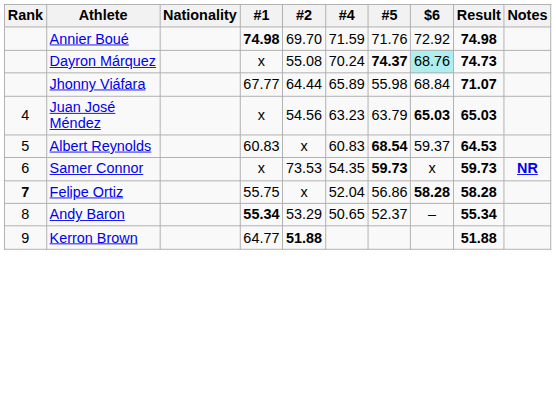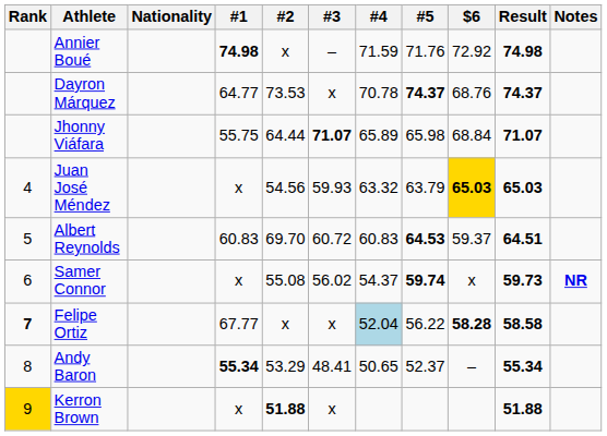 <table class="wikitable sortable" style="text-align:center">
 <tr>
 <th>Rank</th>
 <th>Athlete</th>
 <th>Nationality</th>
 <th>#1</th>
 <th>#2</th>
+<th>#3</th>
 <th>#4</th>
 <th>#5</th>
 <th>$6</th>
 <th>Result</th>
 <th>Notes</th>
 </tr>
 <tr>
 <td></td>
 <td align="left"><a href='#'>Annier Boué</a></td>
 <td align=left></td>
 <td><strong>74.98</strong></td>
-<td>69.70</td>
+<td>x</td>
+<td>–</td>
 <td>71.59</td>
 <td>71.76</td>
 <td>72.92</td>
 <td><strong>74.98</strong></td>
 <td></td>
 </tr>
 <tr>
 <td></td>
 <td align="left"><a href='#'>Dayron Márquez</a></td>
 <td align=left></td>
+<td>64.77</td>
+<td>73.53</td>
 <td>x</td>
-<td>55.08</td>
-<td>70.24</td>
+<td>70.78</td>
 <td><strong>74.37</strong></td>
-<td style="background: paleturquoise;">68.76</td>
-<td><strong>74.73</strong></td>
+<td>68.76</td>
+<td><strong>74.37</strong></td>
 <td></td>
 </tr>
 <tr>
 <td></td>
 <td align="left"><a href='#'>Jhonny Viáfara</a></td>
 <td align=left></td>
-<td>67.77</td>
+<td>55.75</td>
 <td>64.44</td>
+<td><strong>71.07</strong></td>
 <td>65.89</td>
-<td>55.98</td>
+<td>65.98</td>
 <td>68.84</td>
 <td><strong>71.07</strong></td>
 <td></td>
 </tr>
 <tr>
 <td>4</td>
 <td align="left"><a href='#'>Juan José Méndez</a></td>
 <td align=left></td>
 <td>x</td>
 <td>54.56</td>
-<td>63.23</td>
+<td>59.93</td>
+<td>63.32</td>
 <td>63.79</td>
-<td><strong>65.03</strong></td>
+<td style="background: gold;"><strong>65.03</strong></td>
 <td><strong>65.03</strong></td>
 <td></td>
 </tr>
 <tr>
 <td>5</td>
 <td align="left"><a href='#'>Albert Reynolds</a></td>
 <td align=left></td>
 <td>60.83</td>
-<td>x</td>
+<td>69.70</td>
+<td>60.72</td>
 <td>60.83</td>
-<td><strong>68.54</strong></td>
+<td><strong>64.53</strong></td>
 <td>59.37</td>
-<td><strong>64.53</strong></td>
+<td><strong>64.51</strong></td>
 <td></td>
 </tr>
 <tr>
 <td>6</td>
 <td align="left"><a href='#'>Samer Connor</a></td>
 <td align=left></td>
 <td>x</td>
-<td>73.53</td>
-<td>54.35</td>
-<td><strong>59.73</strong></td>
+<td>55.08</td>
+<td>56.02</td>
+<td>54.37</td>
+<td><strong>59.74</strong></td>
 <td>x</td>
 <td><strong>59.73</strong></td>
 <td><strong><a href='#'>NR</a></strong></td>
 </tr>
 <tr>
 <td><strong>7</strong></td>
 <td align="left"><a href='#'>Felipe Ortiz</a></td>
 <td align=left></td>
-<td>55.75</td>
+<td>67.77</td>
 <td>x</td>
-<td>52.04</td>
-<td>56.86</td>
+<td>x</td>
+<td style="background: lightblue;">52.04</td>
+<td>56.22</td>
 <td><strong>58.28</strong></td>
-<td><strong>58.28</strong></td>
+<td><strong>58.58</strong></td>
 <td></td>
 </tr>
 <tr>
 <td>8</td>
 <td align="left"><a href='#'>Andy Baron</a></td>
 <td align=left></td>
 <td><strong>55.34</strong></td>
 <td>53.29</td>
+<td>48.41</td>
 <td>50.65</td>
 <td>52.37</td>
 <td>–</td>
 <td><strong>55.34</strong></td>
 <td></td>
 </tr>
 <tr>
-<td>9</td>
+<td style="background: gold;">9</td>
 <td align="left"><a href='#'>Kerron Brown</a></td>
 <td align=left></td>
-<td>64.77</td>
+<td>x</td>
 <td><strong>51.88</strong></td>
+<td>x</td>
 <td></td>
 <td></td>
 <td></td>
 <td><strong>51.88</strong></td>
 <td></td>
 </tr>
 </table>
